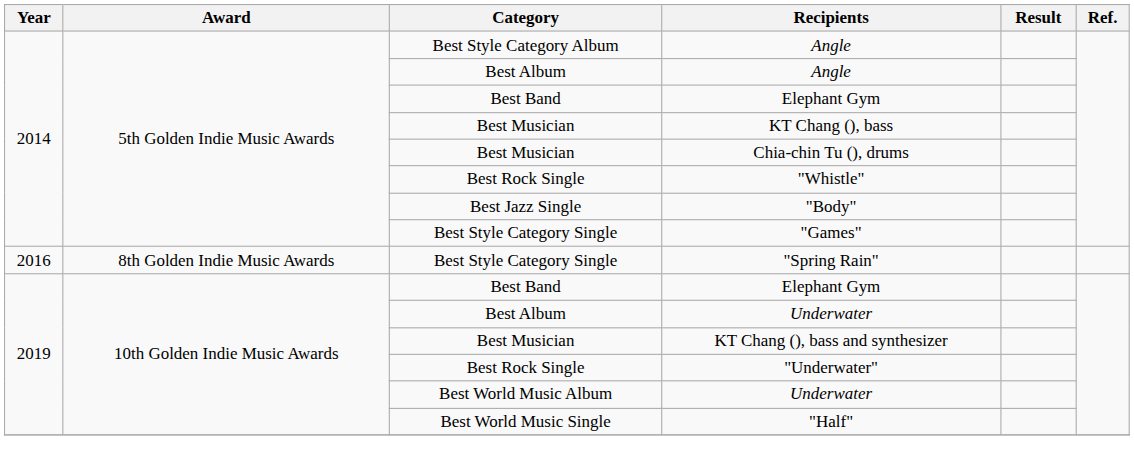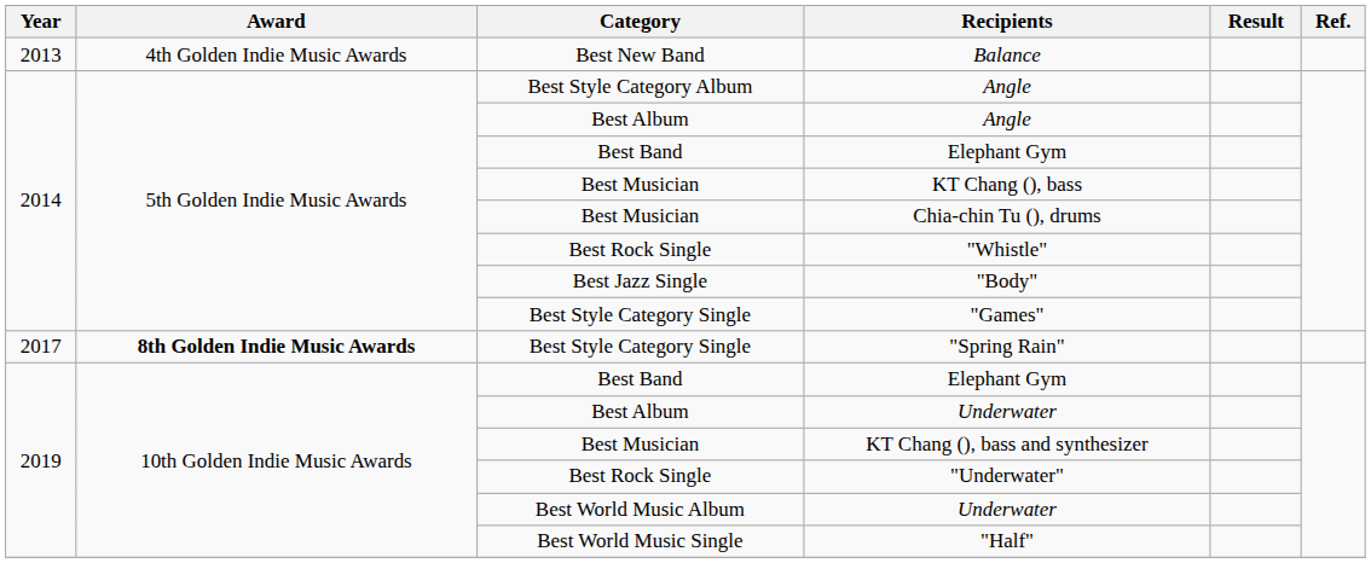 <table class="wikitable" width="84%" style=text-align:center>
 <tr>
 <th>Year</th>
 <th>Award</th>
 <th>Category</th>
 <th>Recipients</th>
 <th>Result</th>
 <th>Ref.</th>
+</tr>
+<tr>
+<td>2013</td>
+<td>4th Golden Indie Music Awards</td>
+<td>Best New Band</td>
+<td><em>Balance</em></td>
+<td></td>
+<td></td>
 </tr>
 <tr>
 <td rowspan="8">2014</td>
 <td rowspan="8">5th Golden Indie Music Awards</td>
 <td>Best Style Category Album</td>
 <td><em>Angle</em></td>
 <td></td>
 <td rowspan="8"></td>
 </tr>
 <tr>
 <td>Best Album</td>
 <td><em>Angle</em></td>
 <td></td>
 </tr>
 <tr>
 <td>Best Band</td>
 <td>Elephant Gym</td>
 <td></td>
 </tr>
 <tr>
 <td>Best Musician</td>
 <td>KT Chang (), bass</td>
 <td></td>
 </tr>
 <tr>
 <td>Best Musician</td>
 <td>Chia-chin Tu (), drums</td>
 <td></td>
 </tr>
 <tr>
 <td>Best Rock Single</td>
 <td>"Whistle"</td>
 <td></td>
 </tr>
 <tr>
 <td>Best Jazz Single</td>
 <td>"Body"</td>
 <td></td>
 </tr>
 <tr>
 <td>Best Style Category Single</td>
 <td>"Games"</td>
 <td></td>
 </tr>
 <tr>
-<td>2016</td>
-<td>8th Golden Indie Music Awards</td>
+<td>2017</td>
+<td><strong>8th Golden Indie Music Awards</strong></td>
 <td>Best Style Category Single</td>
 <td>"Spring Rain"</td>
 <td></td>
 <td></td>
 </tr>
 <tr>
 <td rowspan="6">2019</td>
 <td rowspan="6">10th Golden Indie Music Awards</td>
 <td>Best Band</td>
 <td>Elephant Gym</td>
 <td></td>
 <td rowspan="6"></td>
 </tr>
 <tr>
 <td>Best Album</td>
 <td><em>Underwater</em></td>
 <td></td>
 </tr>
 <tr>
 <td>Best Musician</td>
 <td>KT Chang (), bass and synthesizer</td>
 <td></td>
 </tr>
 <tr>
 <td>Best Rock Single</td>
 <td>"Underwater"</td>
 <td></td>
 </tr>
 <tr>
 <td>Best World Music Album</td>
 <td><em>Underwater</em></td>
 <td></td>
 </tr>
 <tr>
 <td>Best World Music Single</td>
 <td>"Half"</td>
 <td></td>
 </tr>
 <tr>
 </tr>
 </table>
